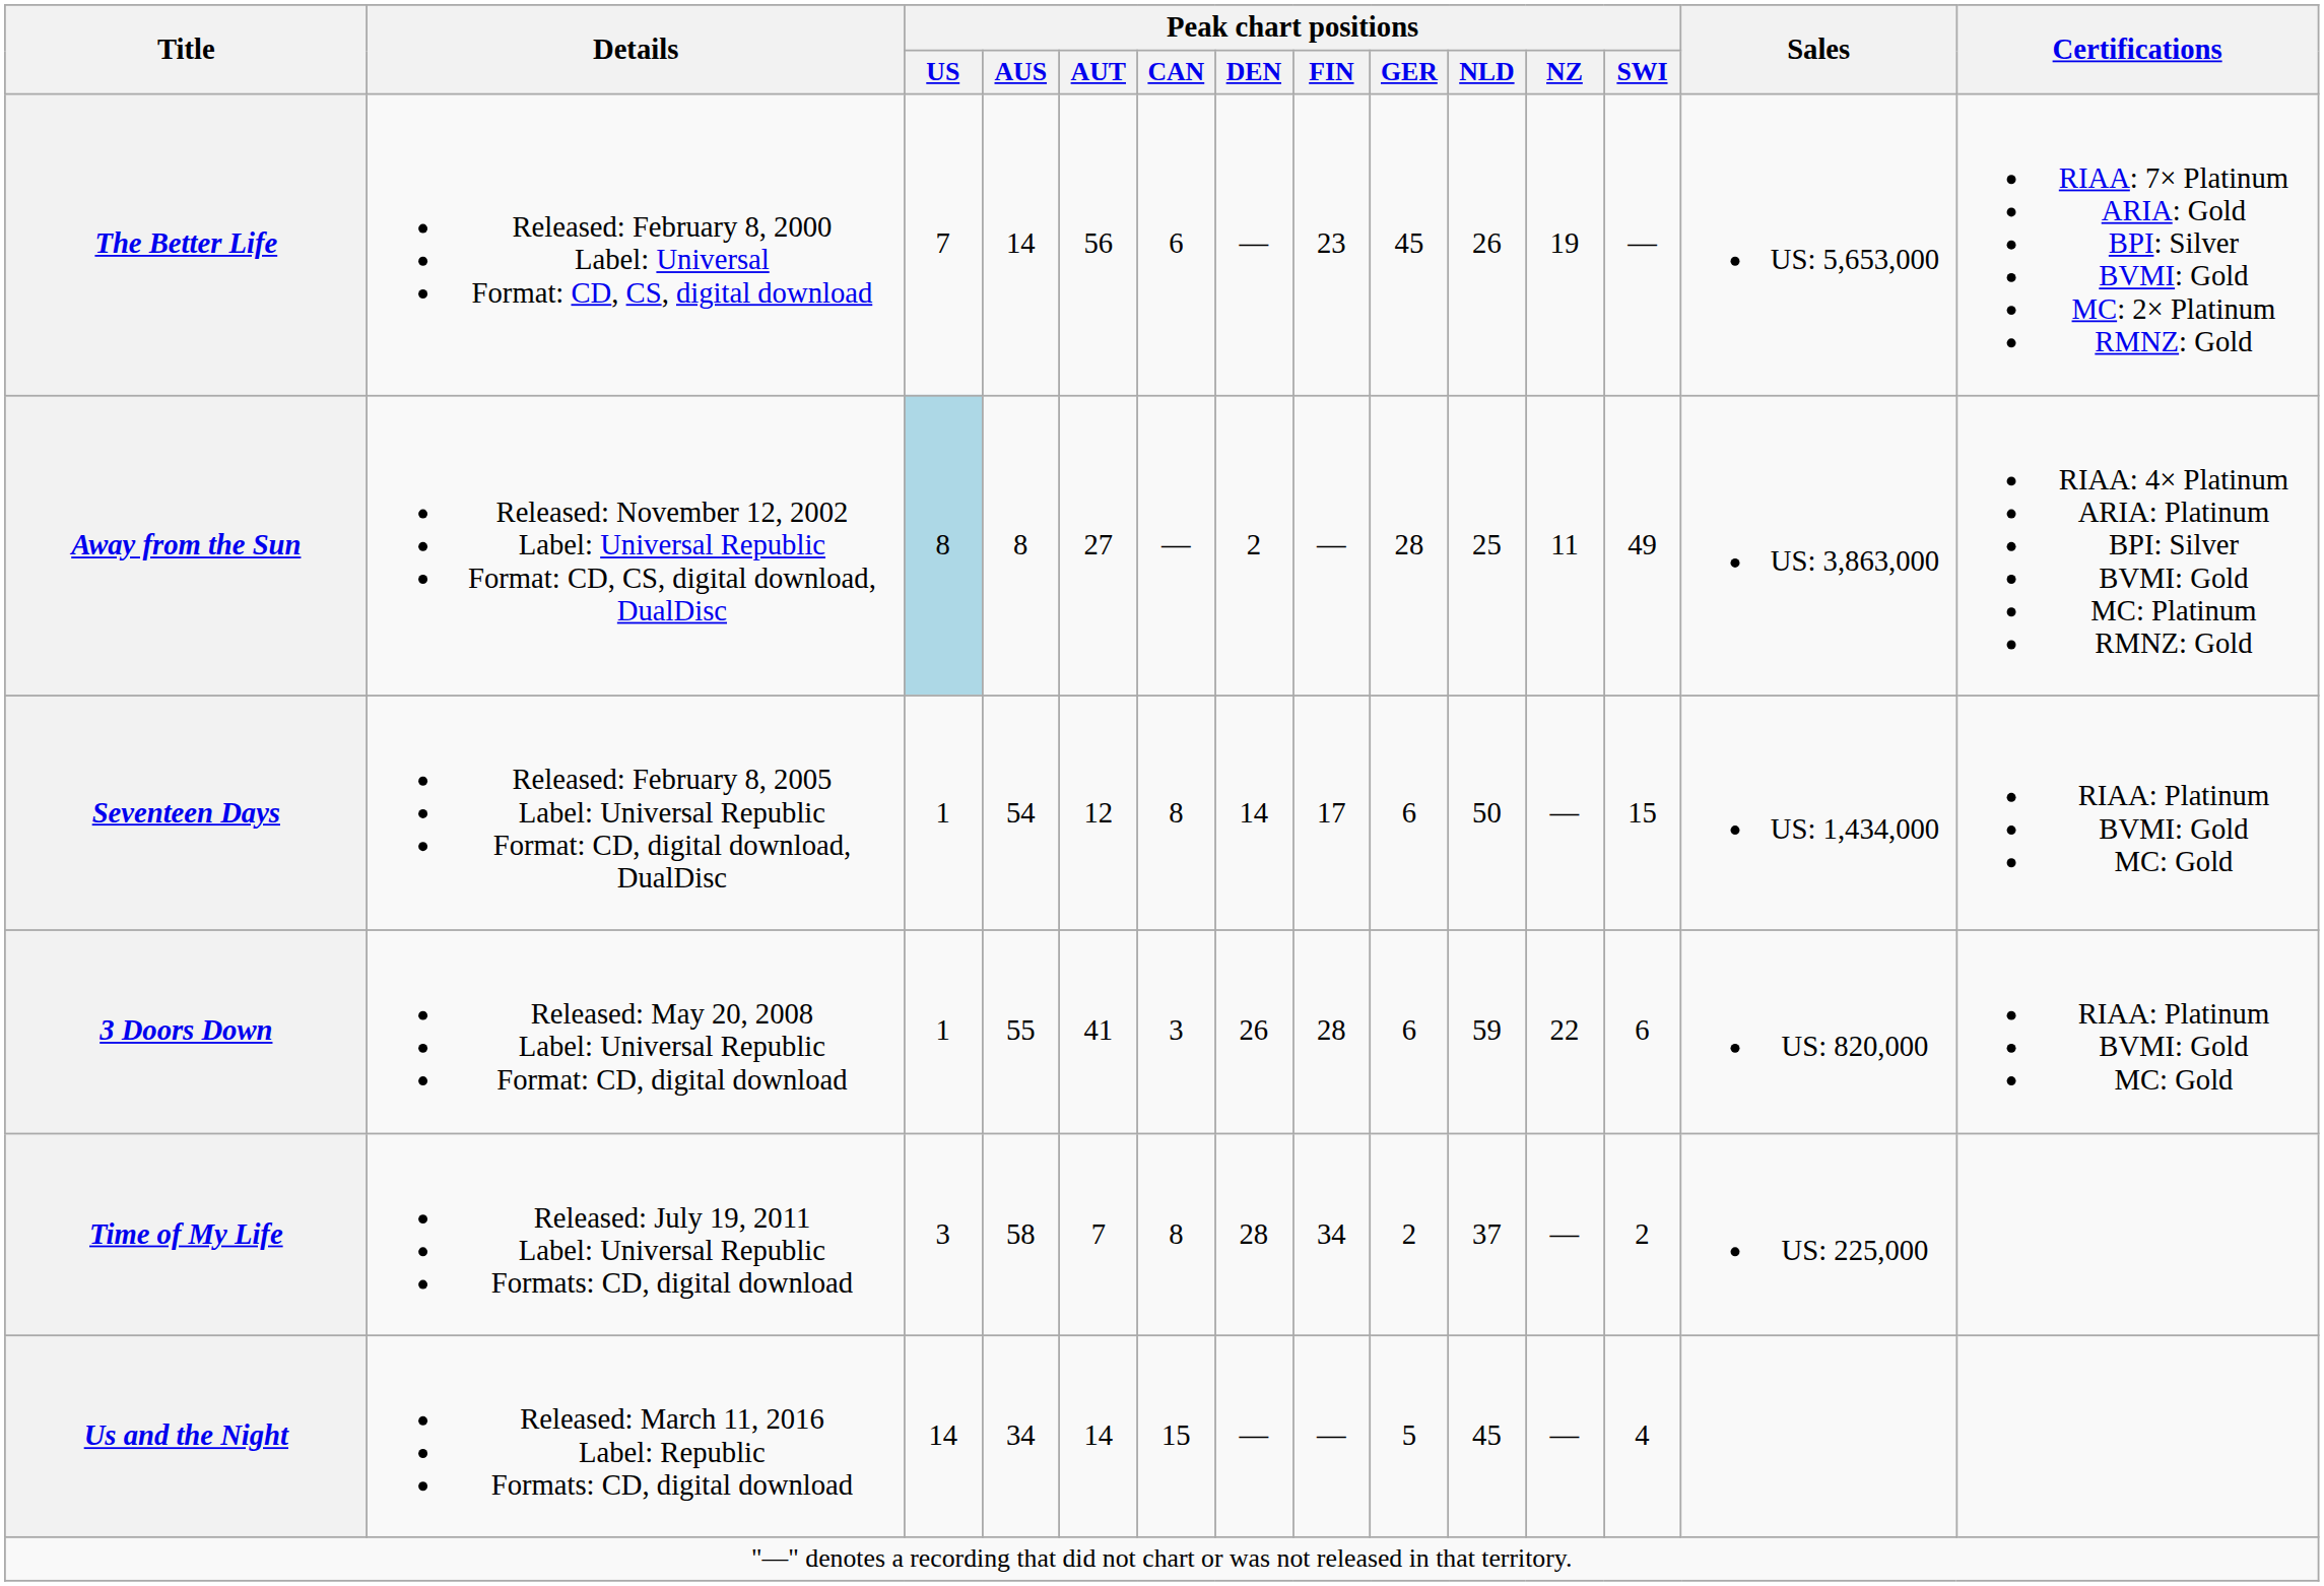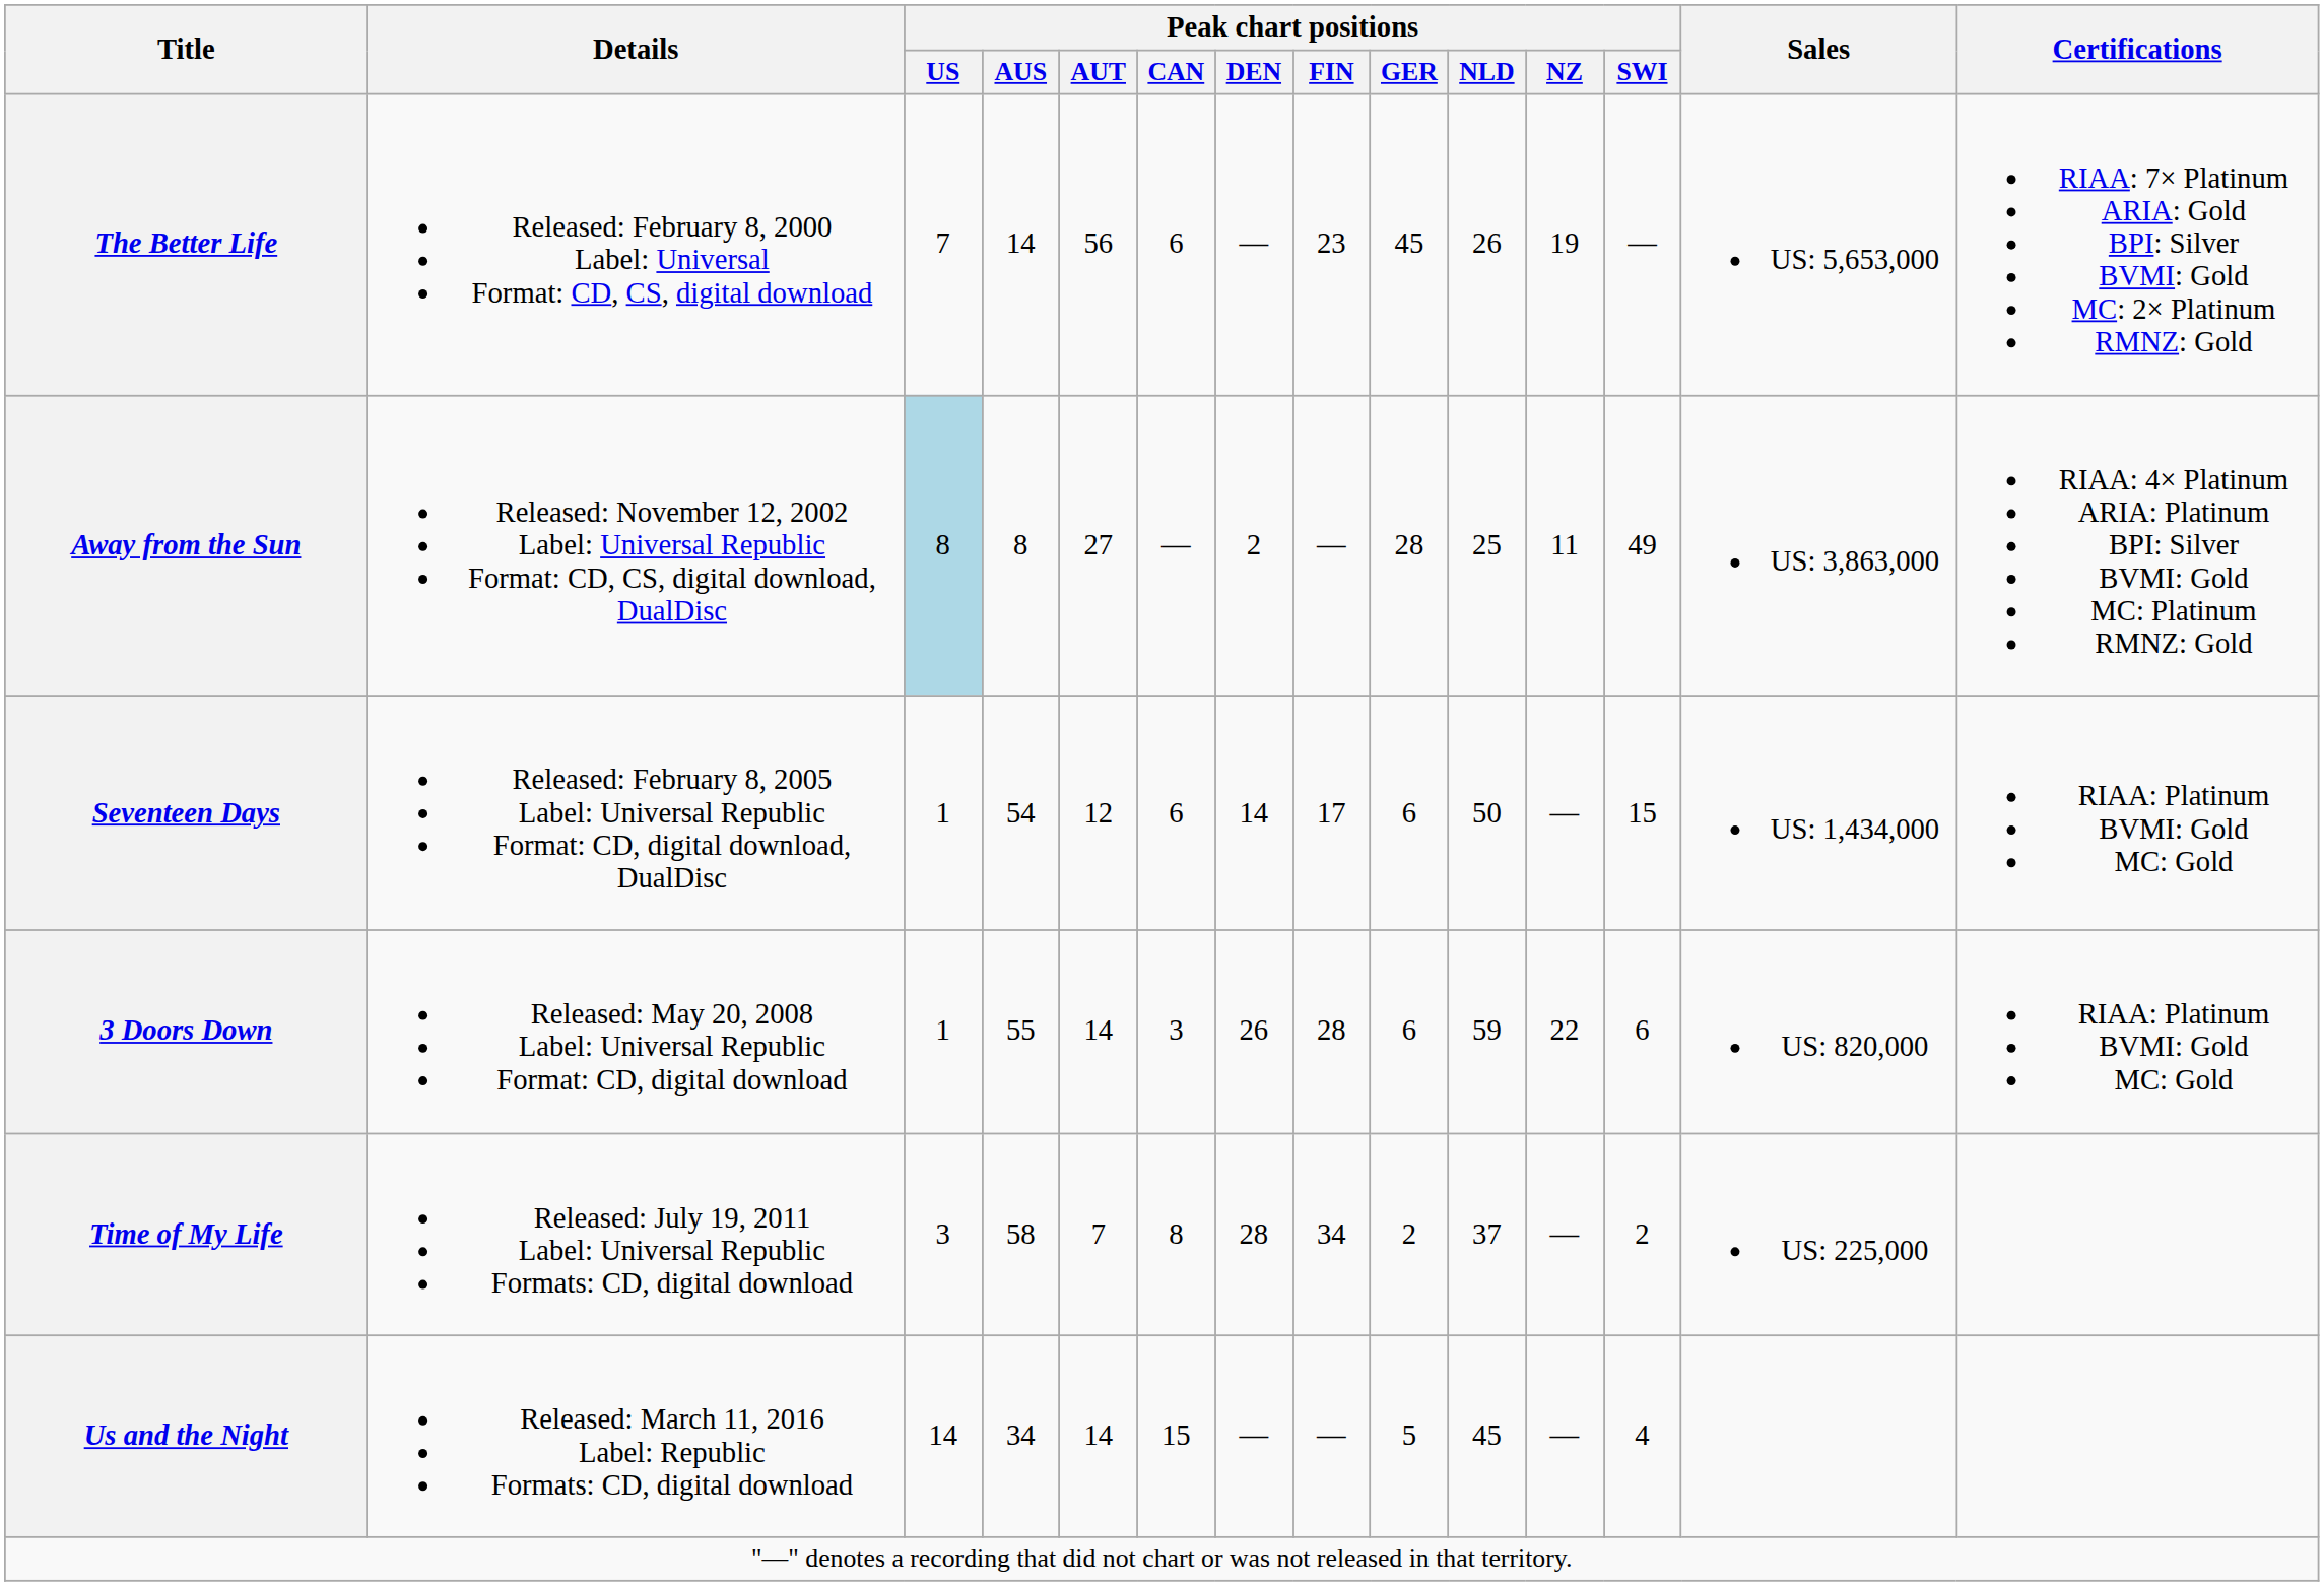 <table class="wikitable plainrowheaders" style="text-align:center;">
 <tr>
 <th scope="col" rowspan="2" style="width:12em;">Title</th>
 <th scope="col" rowspan="2" style="width:18em;">Details</th>
 <th scope="col" colspan="10">Peak chart positions</th>
 <th scope="col" rowspan="2" style="width:9em;">Sales</th>
 <th scope="col" rowspan="2" style="width:12em;"><a href='#'>Certifications</a></th>
 </tr>
 <tr>
 <th scope="col" style="width:2.5em;font-size:90%;"><a href='#'>US</a><br></th>
 <th scope="col" style="width:2.5em;font-size:90%;"><a href='#'>AUS</a><br></th>
 <th scope="col" style="width:2.5em;font-size:90%;"><a href='#'>AUT</a><br></th>
 <th scope="col" style="width:2.5em;font-size:90%;"><a href='#'>CAN</a><br></th>
 <th scope="col" style="width:2.5em;font-size:90%;"><a href='#'>DEN</a><br></th>
 <th scope="col" style="width:2.5em;font-size:90%;"><a href='#'>FIN</a><br></th>
 <th scope="col" style="width:2.5em;font-size:90%;"><a href='#'>GER</a><br></th>
 <th scope="col" style="width:2.5em;font-size:90%;"><a href='#'>NLD</a><br></th>
 <th scope="col" style="width:2.5em;font-size:90%;"><a href='#'>NZ</a><br></th>
 <th scope="col" style="width:2.5em;font-size:90%;"><a href='#'>SWI</a><br></th>
 </tr>
 <tr>
 <th scope="row"><em><a href='#'>The Better Life</a></em></th>
 <td><br><ul><li>Released: February 8, 2000</li><li>Label: <a href='#'>Universal</a></li><li>Format: <a href='#'>CD</a>, <a href='#'>CS</a>, <a href='#'>digital download</a></li></ul></td>
 <td>7</td>
 <td>14</td>
 <td>56</td>
 <td>6</td>
 <td>—</td>
 <td>23</td>
 <td>45</td>
 <td>26</td>
 <td>19</td>
 <td>—</td>
 <td><br><ul><li>US: 5,653,000</li></ul></td>
 <td><br><ul><li><a href='#'>RIAA</a>: 7× Platinum</li><li><a href='#'>ARIA</a>: Gold</li><li><a href='#'>BPI</a>: Silver</li><li><a href='#'>BVMI</a>: Gold</li><li><a href='#'>MC</a>: 2× Platinum</li><li><a href='#'>RMNZ</a>: Gold</li></ul></td>
 </tr>
 <tr>
 <th scope="row"><em><a href='#'>Away from the Sun</a></em></th>
 <td><br><ul><li>Released: November 12, 2002</li><li>Label: <a href='#'>Universal Republic</a></li><li>Format: CD, CS, digital download, <a href='#'>DualDisc</a></li></ul></td>
 <td style="background: lightblue;">8</td>
 <td>8</td>
 <td>27</td>
 <td>—</td>
 <td>2</td>
 <td>—</td>
 <td>28</td>
 <td>25</td>
 <td>11</td>
 <td>49</td>
 <td><br><ul><li>US: 3,863,000</li></ul></td>
 <td><br><ul><li>RIAA: 4× Platinum</li><li>ARIA: Platinum</li><li>BPI: Silver</li><li>BVMI: Gold</li><li>MC: Platinum</li><li>RMNZ: Gold</li></ul></td>
 </tr>
 <tr>
 <th scope="row"><em><a href='#'>Seventeen Days</a></em></th>
 <td><br><ul><li>Released: February 8, 2005</li><li>Label: Universal Republic</li><li>Format: CD, digital download, DualDisc</li></ul></td>
 <td>1</td>
 <td>54</td>
 <td>12</td>
-<td>8</td>
+<td>6</td>
 <td>14</td>
 <td>17</td>
 <td>6</td>
 <td>50</td>
 <td>—</td>
 <td>15</td>
 <td><br><ul><li>US: 1,434,000</li></ul></td>
 <td><br><ul><li>RIAA: Platinum</li><li>BVMI: Gold</li><li>MC: Gold</li></ul></td>
 </tr>
 <tr>
 <th scope="row"><em><a href='#'>3 Doors Down</a></em></th>
 <td><br><ul><li>Released: May 20, 2008</li><li>Label: Universal Republic</li><li>Format: CD, digital download</li></ul></td>
 <td>1</td>
 <td>55</td>
-<td>41</td>
+<td>14</td>
 <td>3</td>
 <td>26</td>
 <td>28</td>
 <td>6</td>
 <td>59</td>
 <td>22</td>
 <td>6</td>
 <td><br><ul><li>US: 820,000</li></ul></td>
 <td><br><ul><li>RIAA: Platinum</li><li>BVMI: Gold</li><li>MC: Gold</li></ul></td>
 </tr>
 <tr>
 <th scope="row"><em><a href='#'>Time of My Life</a></em></th>
 <td><br><ul><li>Released: July 19, 2011</li><li>Label: Universal Republic</li><li>Formats: CD, digital download</li></ul></td>
 <td>3</td>
 <td>58</td>
 <td>7</td>
 <td>8</td>
 <td>28</td>
 <td>34</td>
 <td>2</td>
 <td>37</td>
 <td>—</td>
 <td>2</td>
 <td><br><ul><li>US: 225,000</li></ul></td>
 <td></td>
 </tr>
 <tr>
 <th scope="row"><em><a href='#'>Us and the Night</a></em></th>
 <td><br><ul><li>Released: March 11, 2016</li><li>Label: Republic</li><li>Formats: CD, digital download</li></ul></td>
 <td>14</td>
 <td>34</td>
 <td>14</td>
 <td>15</td>
 <td>—</td>
 <td>—</td>
 <td>5</td>
 <td>45</td>
 <td>—</td>
 <td>4</td>
 <td></td>
 <td></td>
 </tr>
 <tr>
 <td colspan="15" style="font-size:90%">"—" denotes a recording that did not chart or was not released in that territory.</td>
 </tr>
 </table>
